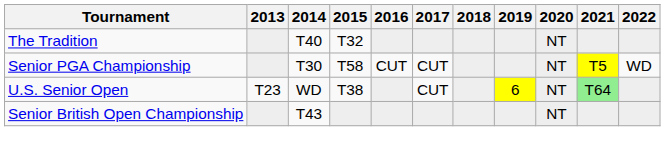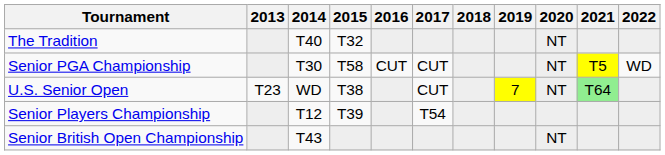 <table class="wikitable" style="font-size:95%;text-align:center;">
 <tr>
 <th>Tournament</th>
 <th>2013</th>
 <th>2014</th>
 <th>2015</th>
 <th>2016</th>
 <th>2017</th>
 <th>2018</th>
 <th>2019</th>
 <th>2020</th>
 <th>2021</th>
 <th>2022</th>
 </tr>
 <tr>
 <td align=left><a href='#'>The Tradition</a></td>
 <td style="background:#eeeeee;"></td>
 <td>T40</td>
 <td>T32</td>
 <td style="background:#eeeeee;"></td>
 <td style="background:#eeeeee;"></td>
 <td style="background:#eeeeee;"></td>
 <td style="background:#eeeeee;"></td>
 <td style="background:#eeeeee;">NT</td>
 <td style="background:#eeeeee;"></td>
 <td style="background:#eeeeee;"></td>
 </tr>
 <tr>
 <td align=left><a href='#'>Senior PGA Championship</a></td>
 <td style="background:#eeeeee;"></td>
 <td>T30</td>
 <td>T58</td>
 <td>CUT</td>
 <td>CUT</td>
 <td style="background:#eeeeee;"></td>
 <td style="background:#eeeeee;"></td>
 <td style="background:#eeeeee;">NT</td>
 <td style="background:yellow">T5</td>
 <td>WD</td>
 </tr>
 <tr>
 <td align=left><a href='#'>U.S. Senior Open</a></td>
 <td>T23</td>
 <td>WD</td>
 <td>T38</td>
 <td style="background:#eeeeee;"></td>
 <td>CUT</td>
 <td style="background:#eeeeee;"></td>
-<td style="background:yellow">6</td>
+<td style="background:yellow">7</td>
 <td style="background:#eeeeee;">NT</td>
 <td style="background: lightgreen;">T64</td>
+<td style="background:#eeeeee;"></td>
+</tr>
+<tr>
+<td align=left><a href='#'>Senior Players Championship</a></td>
+<td style="background:#eeeeee;"></td>
+<td>T12</td>
+<td>T39</td>
+<td style="background:#eeeeee;"></td>
+<td>T54</td>
+<td style="background:#eeeeee;"></td>
+<td style="background:#eeeeee;"></td>
+<td style="background:#eeeeee;"></td>
+<td style="background:#eeeeee;"></td>
 <td style="background:#eeeeee;"></td>
 </tr>
 <tr>
 <td align=left><a href='#'>Senior British Open Championship</a></td>
 <td style="background:#eeeeee;"></td>
 <td>T43</td>
 <td style="background:#eeeeee;"></td>
 <td style="background:#eeeeee;"></td>
 <td style="background:#eeeeee;"></td>
 <td style="background:#eeeeee;"></td>
 <td style="background:#eeeeee;"></td>
 <td style="background:#eeeeee;">NT</td>
 <td style="background:#eeeeee;"></td>
 <td style="background:#eeeeee;"></td>
 </tr>
 </table>
